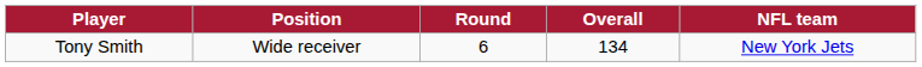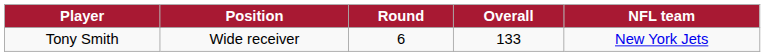 <table class="wikitable" width="65%">
 <tr align="center" style="background:#A81933;color:#FFFFFF;">
 <td><strong>Player</strong></td>
 <td><strong>Position</strong></td>
 <td><strong>Round</strong></td>
 <td><strong>Overall</strong></td>
 <td><strong>NFL team</strong></td>
 </tr>
 <tr align="center" bgcolor="">
 <td>Tony Smith</td>
 <td>Wide receiver</td>
 <td>6</td>
-<td>134</td>
+<td>133</td>
 <td><a href='#'>New York Jets</a></td>
 </tr>
 </table>
